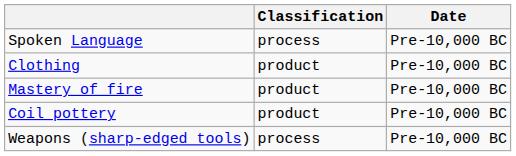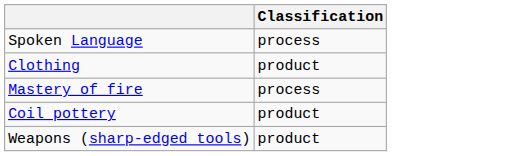 <table class="wikitable">
 <tr>
 <th></th>
 <th>Classification</th>
-<th>Date</th>
 </tr>
 <tr>
 <td>Spoken <a href='#'>Language</a></td>
 <td>process</td>
-<td>Pre-10,000 BC</td>
 </tr>
 <tr>
 <td><a href='#'>Clothing</a></td>
 <td>product</td>
-<td>Pre-10,000 BC</td>
 </tr>
 <tr>
 <td><a href='#'>Mastery of fire</a></td>
-<td>product</td>
-<td>Pre-10,000 BC</td>
+<td>process</td>
 </tr>
 <tr>
 <td><a href='#'>Coil pottery</a></td>
 <td>product</td>
-<td>Pre-10,000 BC</td>
 </tr>
 <tr>
 <td>Weapons (<a href='#'>sharp-edged tools</a>)</td>
-<td>process</td>
-<td>Pre-10,000 BC</td>
+<td>product</td>
 </tr>
 </table>
